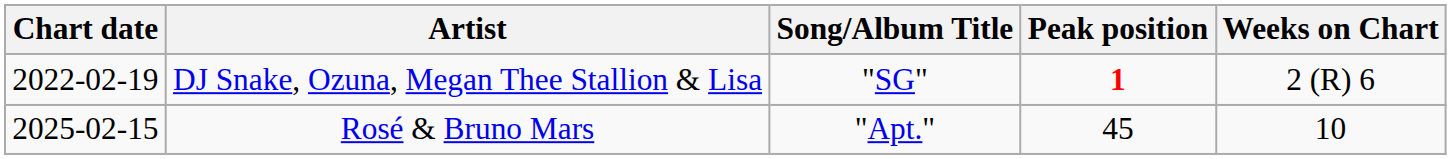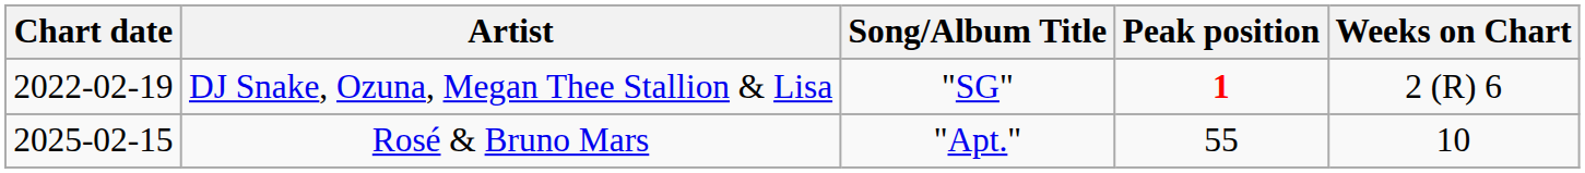 <table class="wikitable sortable" style="text-align:center">
 <tr>
 <th>Chart date</th>
 <th>Artist</th>
 <th>Song/Album Title</th>
 <th>Peak position</th>
 <th>Weeks on Chart</th>
 </tr>
 <tr>
 <td>2022-02-19</td>
 <td><a href='#'>DJ Snake</a>, <a href='#'>Ozuna</a>, <a href='#'>Megan Thee Stallion</a> & <a href='#'>Lisa</a></td>
 <td>"<a href='#'>SG</a>"</td>
 <td style="color:red;"><strong>1</strong></td>
 <td>2 (R) 6</td>
 </tr>
 <tr>
 <td>2025-02-15</td>
 <td><a href='#'>Rosé</a> & <a href='#'>Bruno Mars</a></td>
 <td>"<a href='#'>Apt.</a>"</td>
-<td>45</td>
+<td>55</td>
 <td>10</td>
 </tr>
 </table>
